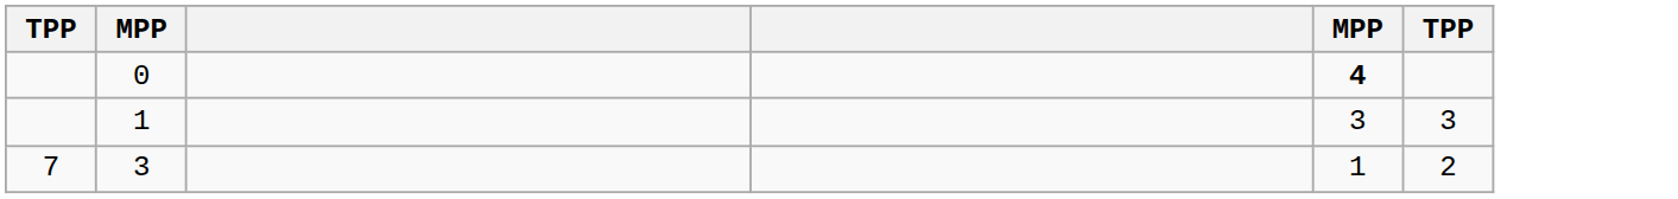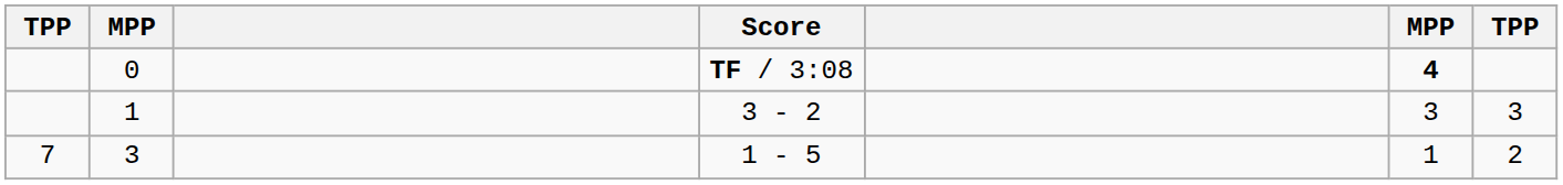 <table class="wikitable" style="text-align: center;" |>
 <tr>
 <th width="35">TPP</th>
 <th width="35">MPP</th>
 <th width="250"></th>
+<th width="75">Score</th>
 <th width="250"></th>
 <th width="35">MPP</th>
 <th width="35">TPP</th>
 </tr>
 <tr>
 <td></td>
 <td>0</td>
 <td style="text-align:left;"><strong></strong></td>
+<td><strong>TF</strong> / 3:08</td>
 <td style="text-align:left;"></td>
 <td><strong>4</strong></td>
 <td></td>
 </tr>
 <tr>
 <td></td>
 <td>1</td>
 <td style="text-align:left;"><strong></strong></td>
+<td>3 - 2</td>
 <td style="text-align:left;"></td>
 <td>3</td>
 <td>3</td>
 </tr>
 <tr>
 <td>7</td>
 <td>3</td>
 <td style="text-align:left;"></td>
+<td>1 - 5</td>
 <td style="text-align:left;"><strong></strong></td>
 <td>1</td>
 <td>2</td>
 </tr>
 </table>
